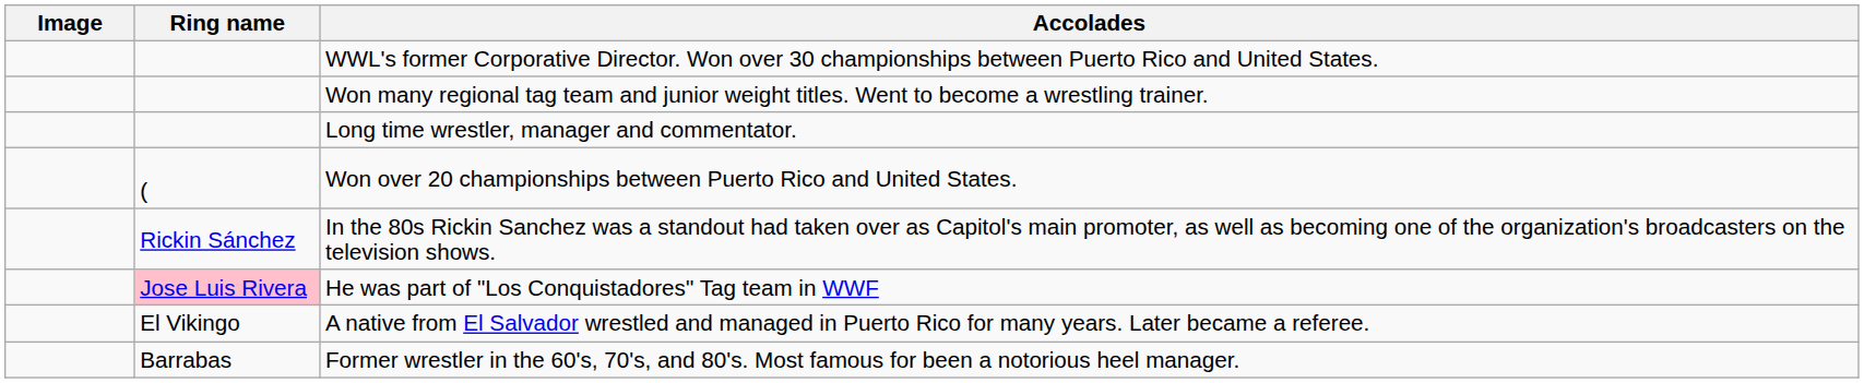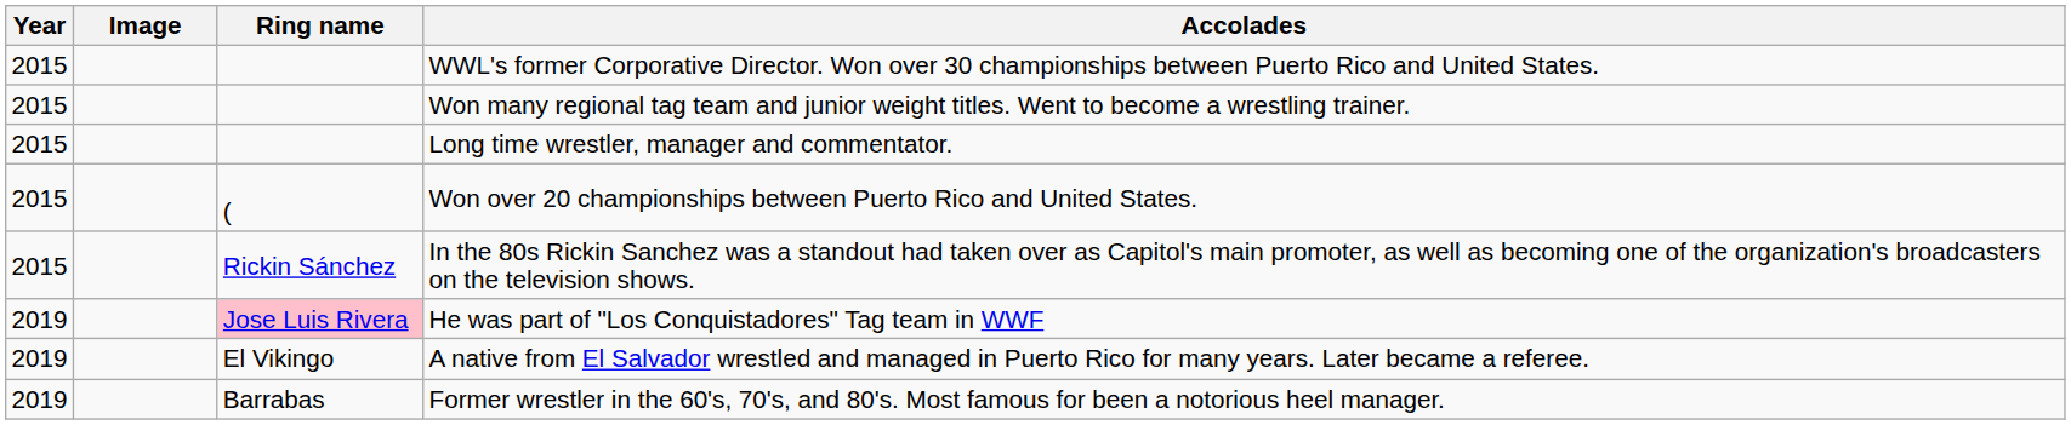 <table class="wikitable sortable" style="font-size: 95%">
 <tr>
+<th style="width:1%;"><strong>Year</strong></th>
 <th style="width:7%;"><strong>Image</strong></th>
 <th style="width:10%;"><strong>Ring name</strong><br></th>
 <th class="unsortable"><strong>Accolades</strong></th>
 </tr>
 <tr>
+<td>2015</td>
 <td></td>
 <td><br></td>
 <td>WWL's former Corporative Director. Won over 30 championships between Puerto Rico and United States.</td>
 </tr>
 <tr>
+<td>2015</td>
 <td></td>
 <td><br></td>
 <td>Won many regional tag team and junior weight titles. Went to become a wrestling trainer.</td>
 </tr>
 <tr>
+<td>2015</td>
 <td></td>
 <td><br></td>
 <td>Long time wrestler, manager and commentator.</td>
 </tr>
 <tr>
+<td>2015</td>
 <td></td>
 <td><br>(</td>
 <td>Won over 20 championships between Puerto Rico and United States.</td>
 </tr>
 <tr>
+<td>2015</td>
 <td></td>
 <td {{sort><a href='#'>Rickin Sánchez</a></td>
 <td>In the 80s Rickin Sanchez was a standout had taken over as Capitol's main promoter, as well as becoming one of the organization's broadcasters on the television shows.</td>
 </tr>
 <tr>
+<td>2019</td>
 <td></td>
 <td style="background: pink;"><a href='#'>Jose Luis Rivera</a><br></td>
 <td>He was part of "Los Conquistadores" Tag team in <a href='#'>WWF</a></td>
 </tr>
 <tr>
+<td>2019</td>
 <td></td>
 <td>El Vikingo<br></td>
 <td>A native from <a href='#'>El Salvador</a> wrestled and managed in Puerto Rico for many years. Later became a referee.</td>
 </tr>
 <tr>
+<td>2019</td>
 <td></td>
 <td>Barrabas<br></td>
 <td>Former wrestler in the 60's, 70's, and 80's. Most famous for been a notorious heel manager.</td>
 </tr>
 </table>
